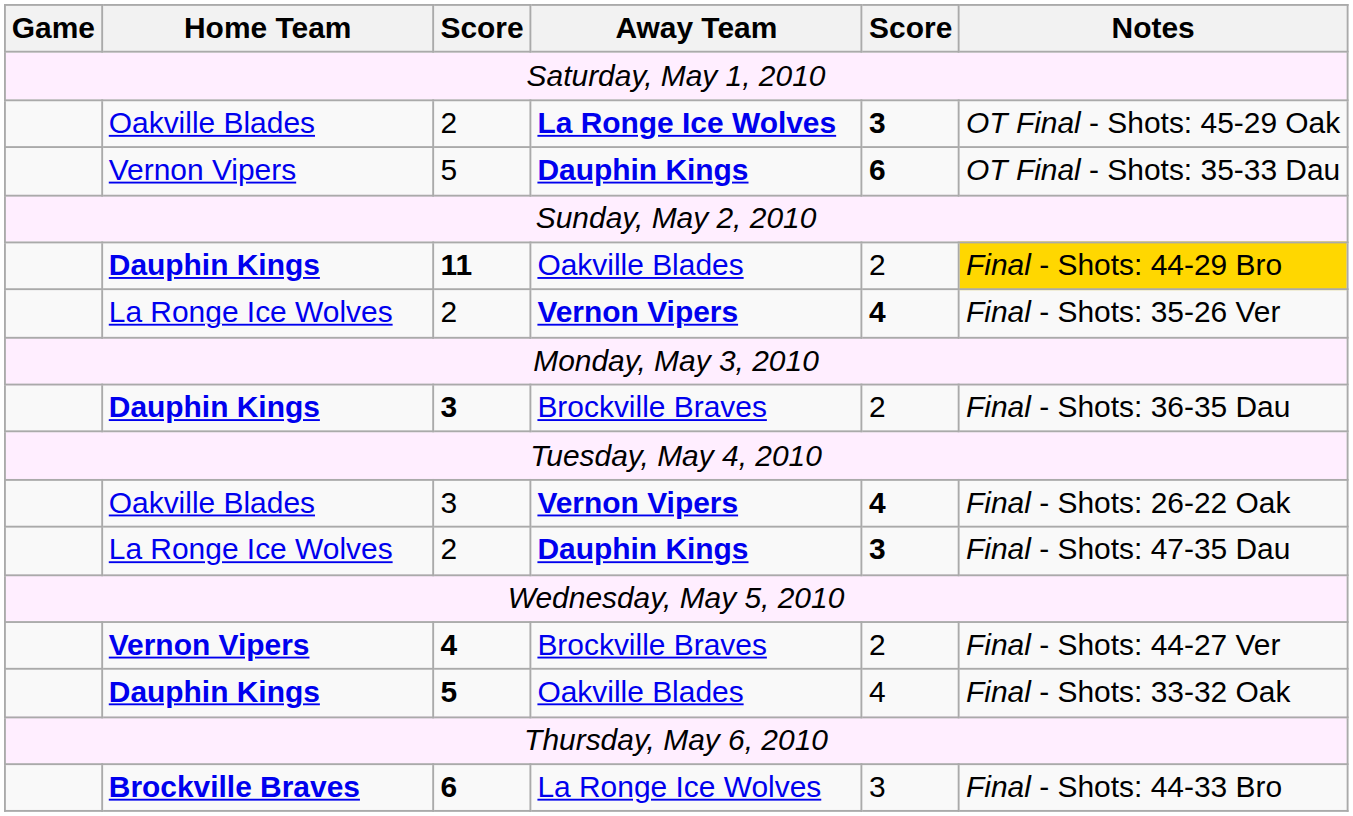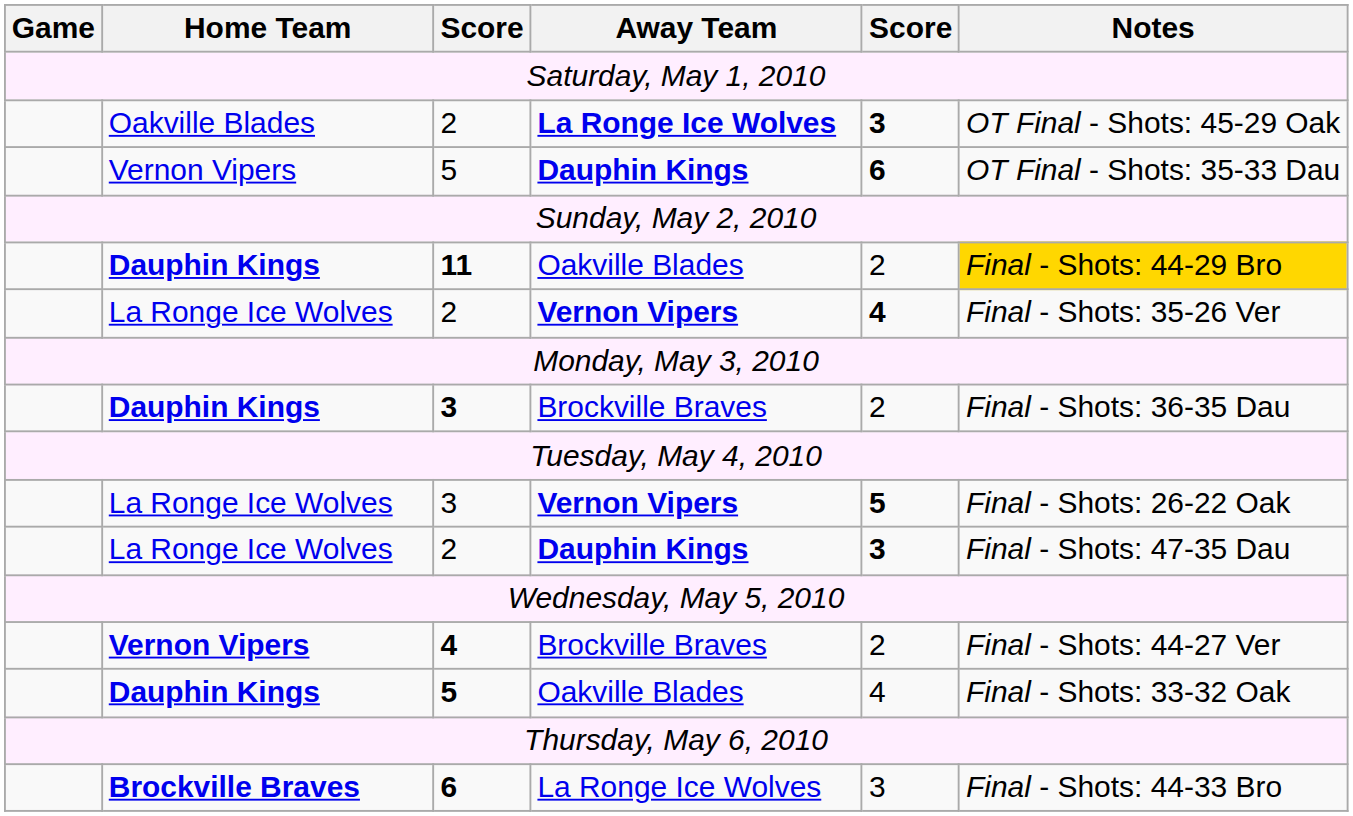 <table class="wikitable">
 <tr>
 <th>Game</th>
 <th width="170">Home Team</th>
 <th>Score</th>
 <th width="170">Away Team</th>
 <th>Score</th>
 <th>Notes</th>
 </tr>
 <tr align=center bgcolor="ffeeff">
 <td colspan="11"><em>Saturday, May 1, 2010</em></td>
 </tr>
 <tr>
 <td></td>
 <td><a href='#'>Oakville Blades</a></td>
 <td>2</td>
 <td><strong><a href='#'>La Ronge Ice Wolves</a></strong></td>
 <td><strong>3</strong></td>
 <td><em>OT Final</em> - Shots: 45-29 Oak</td>
 </tr>
 <tr>
 <td></td>
 <td><a href='#'>Vernon Vipers</a></td>
 <td>5</td>
 <td><strong><a href='#'>Dauphin Kings</a></strong></td>
 <td><strong>6</strong></td>
 <td><em>OT Final</em> - Shots: 35-33 Dau</td>
 </tr>
 <tr align=center bgcolor="ffeeff">
 <td colspan="11"><em>Sunday, May 2, 2010</em></td>
 </tr>
 <tr>
 <td></td>
 <td><strong><a href='#'>Dauphin Kings</a></strong></td>
 <td><strong>11</strong></td>
 <td><a href='#'>Oakville Blades</a></td>
 <td>2</td>
 <td style="background: gold;"><em>Final</em> - Shots: 44-29 Bro</td>
 </tr>
 <tr>
 <td></td>
 <td><a href='#'>La Ronge Ice Wolves</a></td>
 <td>2</td>
 <td><strong><a href='#'>Vernon Vipers</a></strong></td>
 <td><strong>4</strong></td>
 <td><em>Final</em> - Shots: 35-26 Ver</td>
 </tr>
 <tr align=center bgcolor="ffeeff">
 <td colspan="11"><em>Monday, May 3, 2010</em></td>
 </tr>
 <tr>
 <td></td>
 <td><strong><a href='#'>Dauphin Kings</a></strong></td>
 <td><strong>3</strong></td>
 <td><a href='#'>Brockville Braves</a></td>
 <td>2</td>
 <td><em>Final</em> - Shots: 36-35 Dau</td>
 </tr>
 <tr align=center bgcolor="ffeeff">
 <td colspan="11"><em>Tuesday, May 4, 2010</em></td>
 </tr>
 <tr>
 <td></td>
-<td><a href='#'>Oakville Blades</a></td>
+<td><a href='#'>La Ronge Ice Wolves</a></td>
 <td>3</td>
 <td><strong><a href='#'>Vernon Vipers</a></strong></td>
-<td><strong>4</strong></td>
+<td><strong>5</strong></td>
 <td><em>Final</em> - Shots: 26-22 Oak</td>
 </tr>
 <tr>
 <td></td>
 <td><a href='#'>La Ronge Ice Wolves</a></td>
 <td>2</td>
 <td><strong><a href='#'>Dauphin Kings</a></strong></td>
 <td><strong>3</strong></td>
 <td><em>Final</em> - Shots: 47-35 Dau</td>
 </tr>
 <tr align=center bgcolor="ffeeff">
 <td colspan="11"><em>Wednesday, May 5, 2010</em></td>
 </tr>
 <tr>
 <td></td>
 <td><strong><a href='#'>Vernon Vipers</a></strong></td>
 <td><strong>4</strong></td>
 <td><a href='#'>Brockville Braves</a></td>
 <td>2</td>
 <td><em>Final</em> - Shots: 44-27 Ver</td>
 </tr>
 <tr>
 <td></td>
 <td><strong><a href='#'>Dauphin Kings</a></strong></td>
 <td><strong>5</strong></td>
 <td><a href='#'>Oakville Blades</a></td>
 <td>4</td>
 <td><em>Final</em> - Shots: 33-32 Oak</td>
 </tr>
 <tr align=center bgcolor="ffeeff">
 <td colspan="11"><em>Thursday, May 6, 2010</em></td>
 </tr>
 <tr>
 <td></td>
 <td><strong><a href='#'>Brockville Braves</a></strong></td>
 <td><strong>6</strong></td>
 <td><a href='#'>La Ronge Ice Wolves</a></td>
 <td>3</td>
 <td><em>Final</em> - Shots: 44-33 Bro</td>
 </tr>
 </table>
